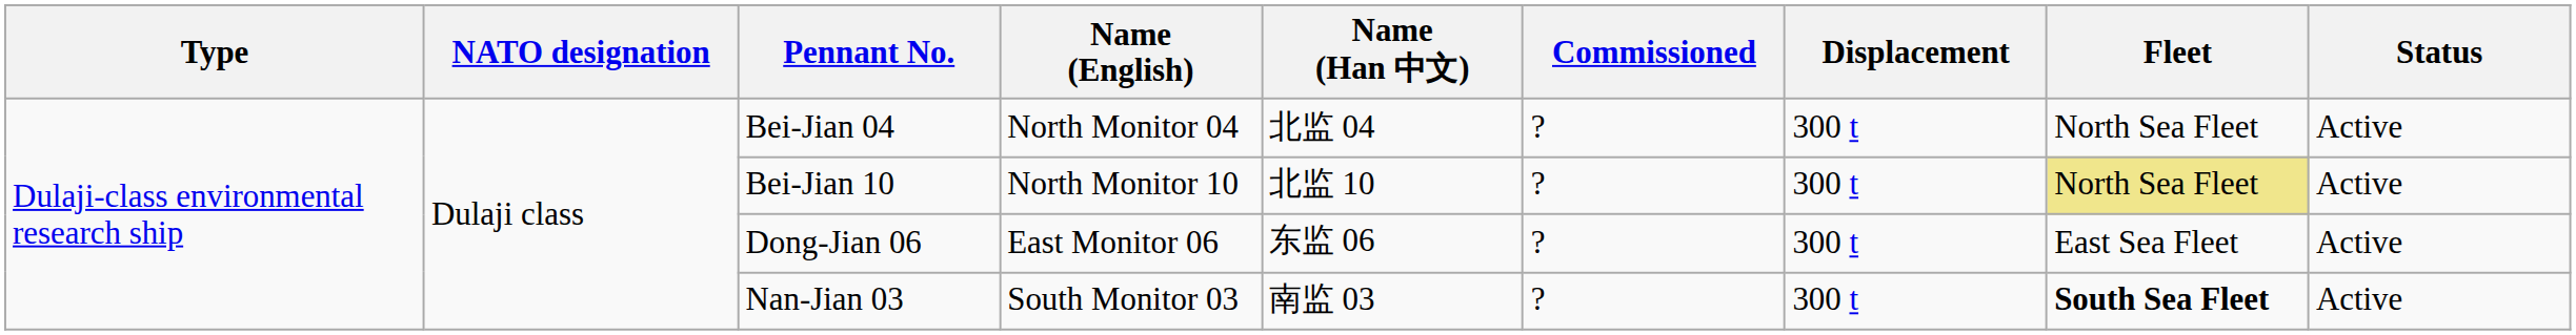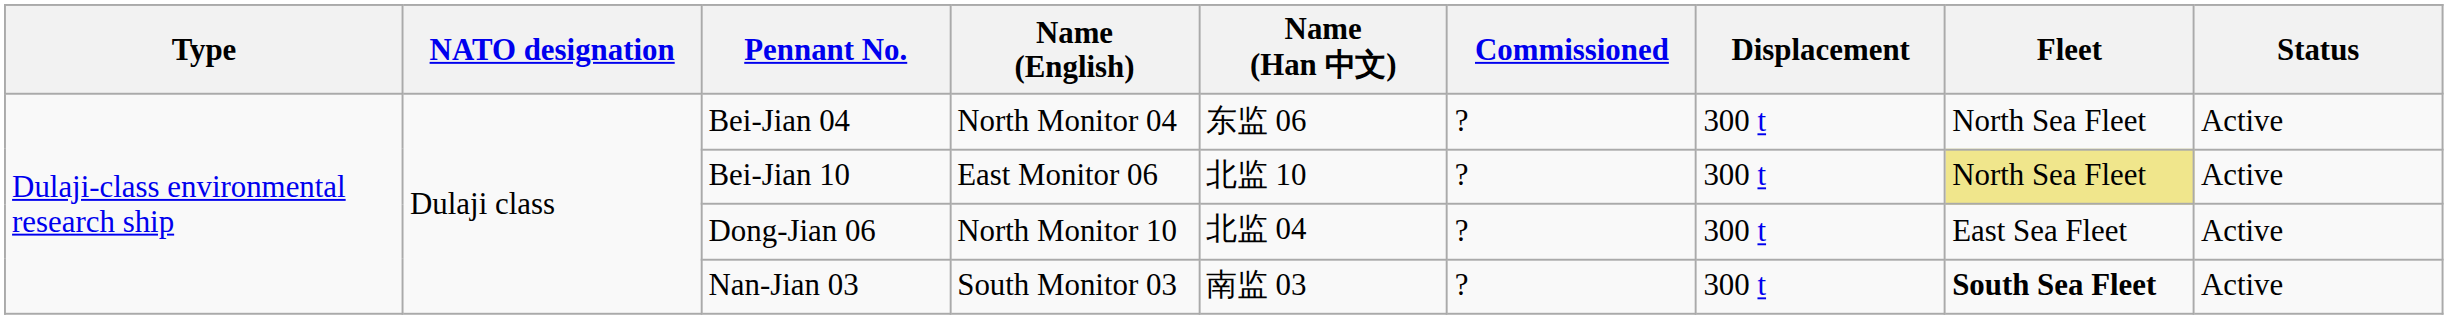 <table class="wikitable sortable"  style="margin:auto; width:100%;">
 <tr>
 <th style="text-align:center; width:16%;">Type</th>
 <th style="text-align:center; width:12%;"><a href='#'>NATO designation</a></th>
 <th style="text-align:center; width:10%;"><a href='#'>Pennant No.</a></th>
 <th style="text-align:center; width:10%;">Name<br>(English)</th>
 <th style="text-align:center; width:10%;">Name<br>(Han 中文)</th>
 <th style="text-align:center; width:10%;"><a href='#'>Commissioned</a></th>
 <th style="text-align:center; width:10%;">Displacement</th>
 <th style="text-align:center; width:10%;">Fleet</th>
 <th style="text-align:center; width:10%;">Status</th>
 </tr>
 <tr>
 <td rowspan="4"><a href='#'>Dulaji-class environmental research ship</a></td>
 <td rowspan="4">Dulaji class</td>
 <td>Bei-Jian 04</td>
 <td>North Monitor 04</td>
-<td>北监 04</td>
+<td>东监 06</td>
 <td>?</td>
 <td>300 <a href='#'>t</a></td>
 <td>North Sea Fleet</td>
 <td><span>Active</span></td>
 </tr>
 <tr>
 <td>Bei-Jian 10</td>
-<td>North Monitor 10</td>
+<td>East Monitor 06</td>
 <td>北监 10</td>
 <td>?</td>
 <td>300 <a href='#'>t</a></td>
 <td style="background: khaki;">North Sea Fleet</td>
 <td><span>Active</span></td>
 </tr>
 <tr>
 <td>Dong-Jian 06</td>
-<td>East Monitor 06</td>
-<td>东监 06</td>
+<td>North Monitor 10</td>
+<td>北监 04</td>
 <td>?</td>
 <td>300 <a href='#'>t</a></td>
 <td>East Sea Fleet</td>
 <td><span>Active</span></td>
 </tr>
 <tr>
 <td>Nan-Jian 03</td>
 <td>South Monitor 03</td>
 <td>南监 03</td>
 <td>?</td>
 <td>300 <a href='#'>t</a></td>
 <td><strong>South Sea Fleet</strong></td>
 <td><span>Active</span></td>
 </tr>
 </table>
